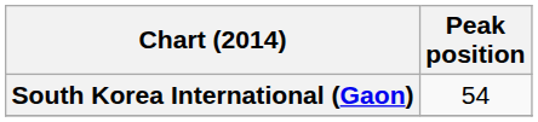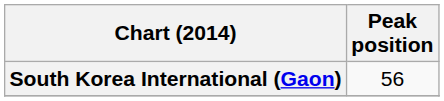 <table class="wikitable sortable plainrowheaders">
 <tr>
 <th>Chart (2014)</th>
 <th>Peak<br>position</th>
 </tr>
 <tr>
 <th scope="row">South Korea International (<a href='#'>Gaon</a>)</th>
-<td style="text-align:center;">54</td>
+<td style="text-align:center;">56</td>
 </tr>
 <tr>
 </tr>
 <tr>
 </tr>
 </table>
